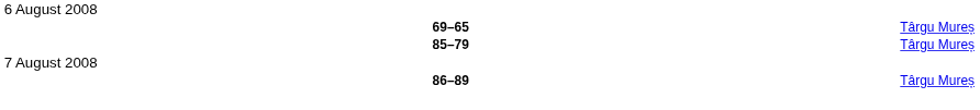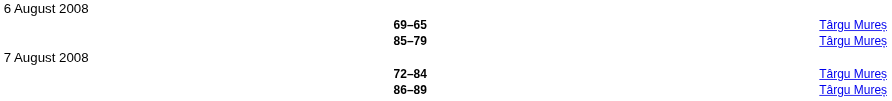 <table style="width:100%;" cellspacing="1">
 <tr>
 <th width=25%></th>
 <th width=3%></th>
 <th width=6%></th>
 <th width=3%></th>
 <th width=25%></th>
 </tr>
 <tr>
 <td>6 August 2008</td>
 </tr>
 <tr style=font-size:90%>
 <td align=right><strong></strong></td>
 <td></td>
 <td align=center><strong>69–65</strong></td>
 <td></td>
 <td><strong></strong></td>
 <td><a href='#'>Târgu Mureș</a></td>
 </tr>
 <tr style=font-size:90%>
 <td align=right><strong></strong></td>
 <td></td>
 <td align=center><strong>85–79</strong></td>
 <td></td>
 <td><strong></strong></td>
 <td><a href='#'>Târgu Mureș</a></td>
 </tr>
 <tr>
 <td>7 August 2008</td>
 </tr>
 <tr style=font-size:90%>
 <td align=right><strong></strong></td>
 <td></td>
+<td align=center><strong>72–84</strong></td>
+<td></td>
+<td><strong></strong></td>
+<td><a href='#'>Târgu Mureș</a></td>
+</tr>
+<tr style=font-size:90%>
+<td align=right><strong></strong></td>
+<td></td>
 <td align=center><strong>86–89</strong></td>
 <td></td>
 <td><strong></strong></td>
 <td><a href='#'>Târgu Mureș</a></td>
 </tr>
 </table>
